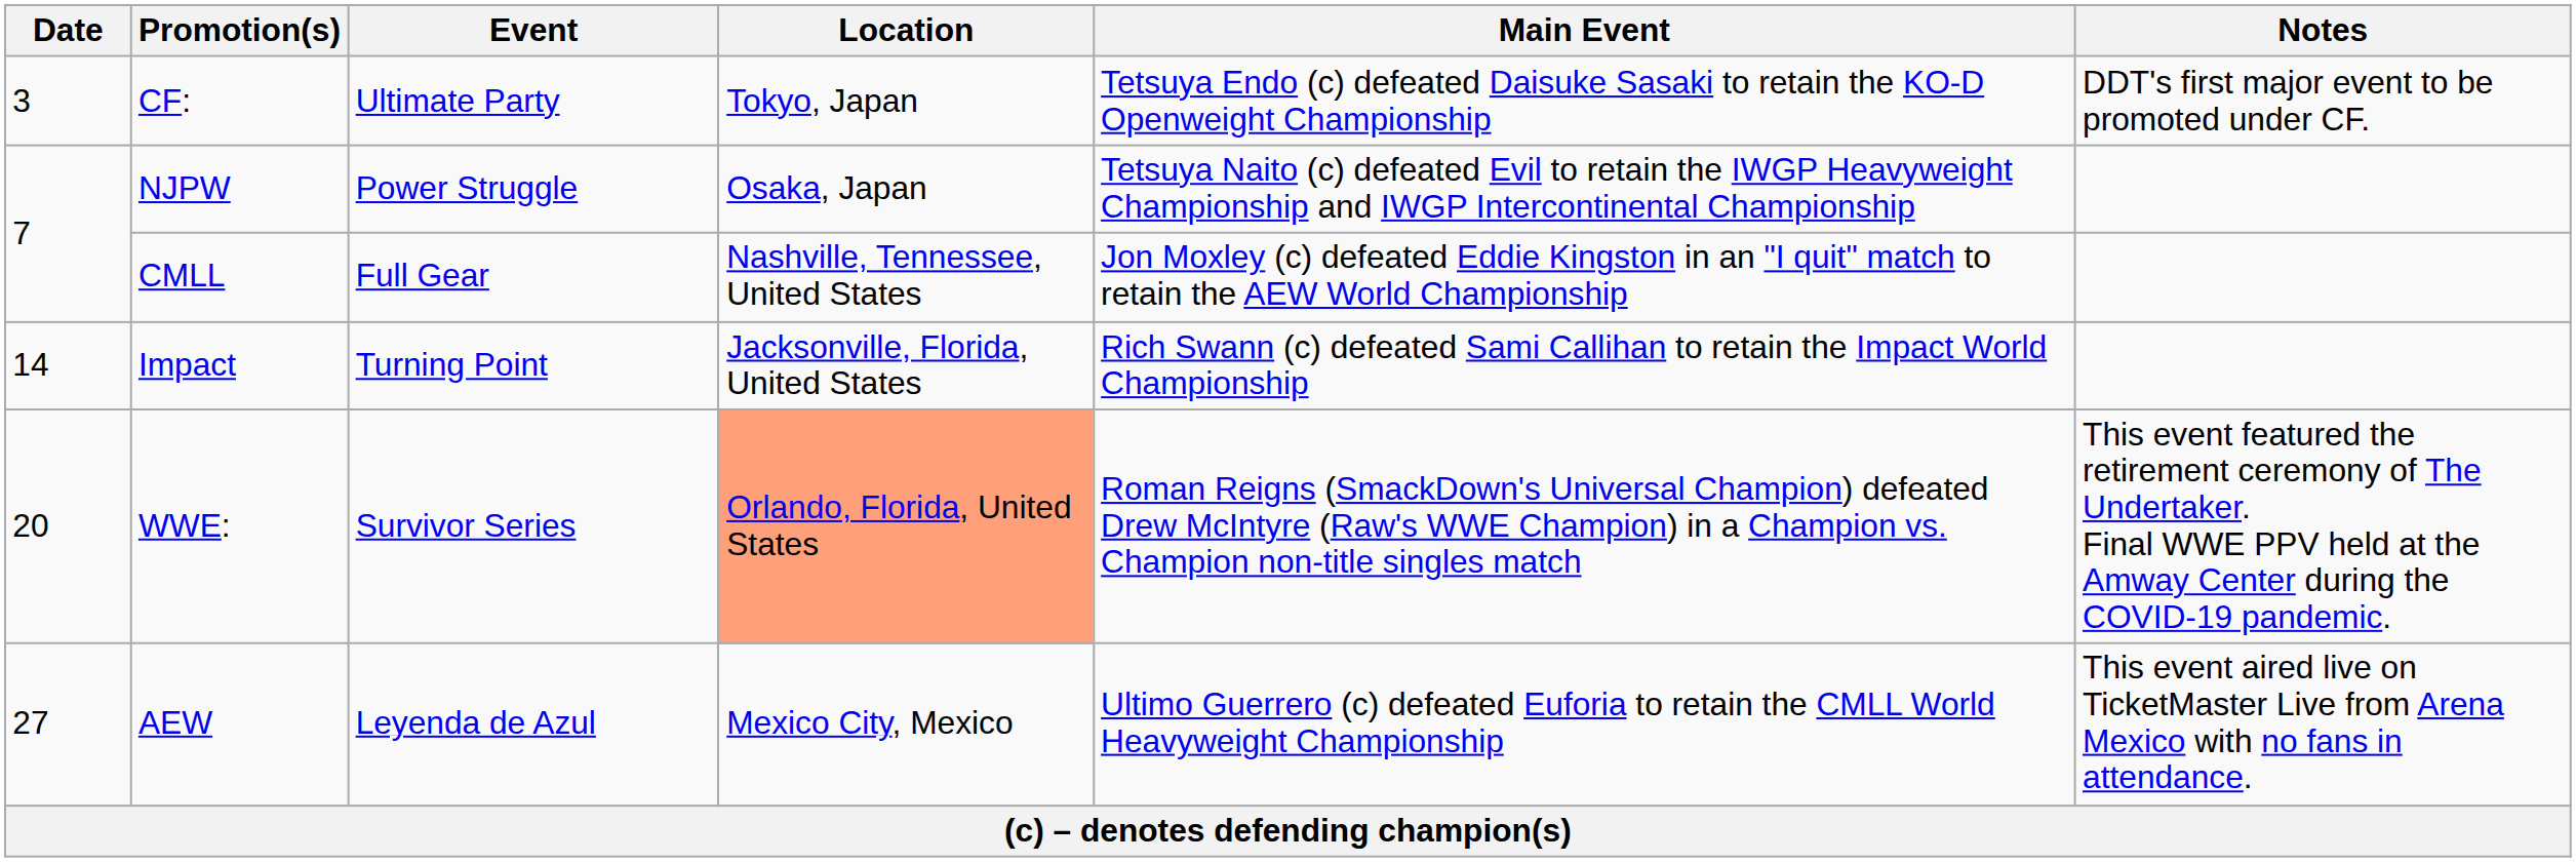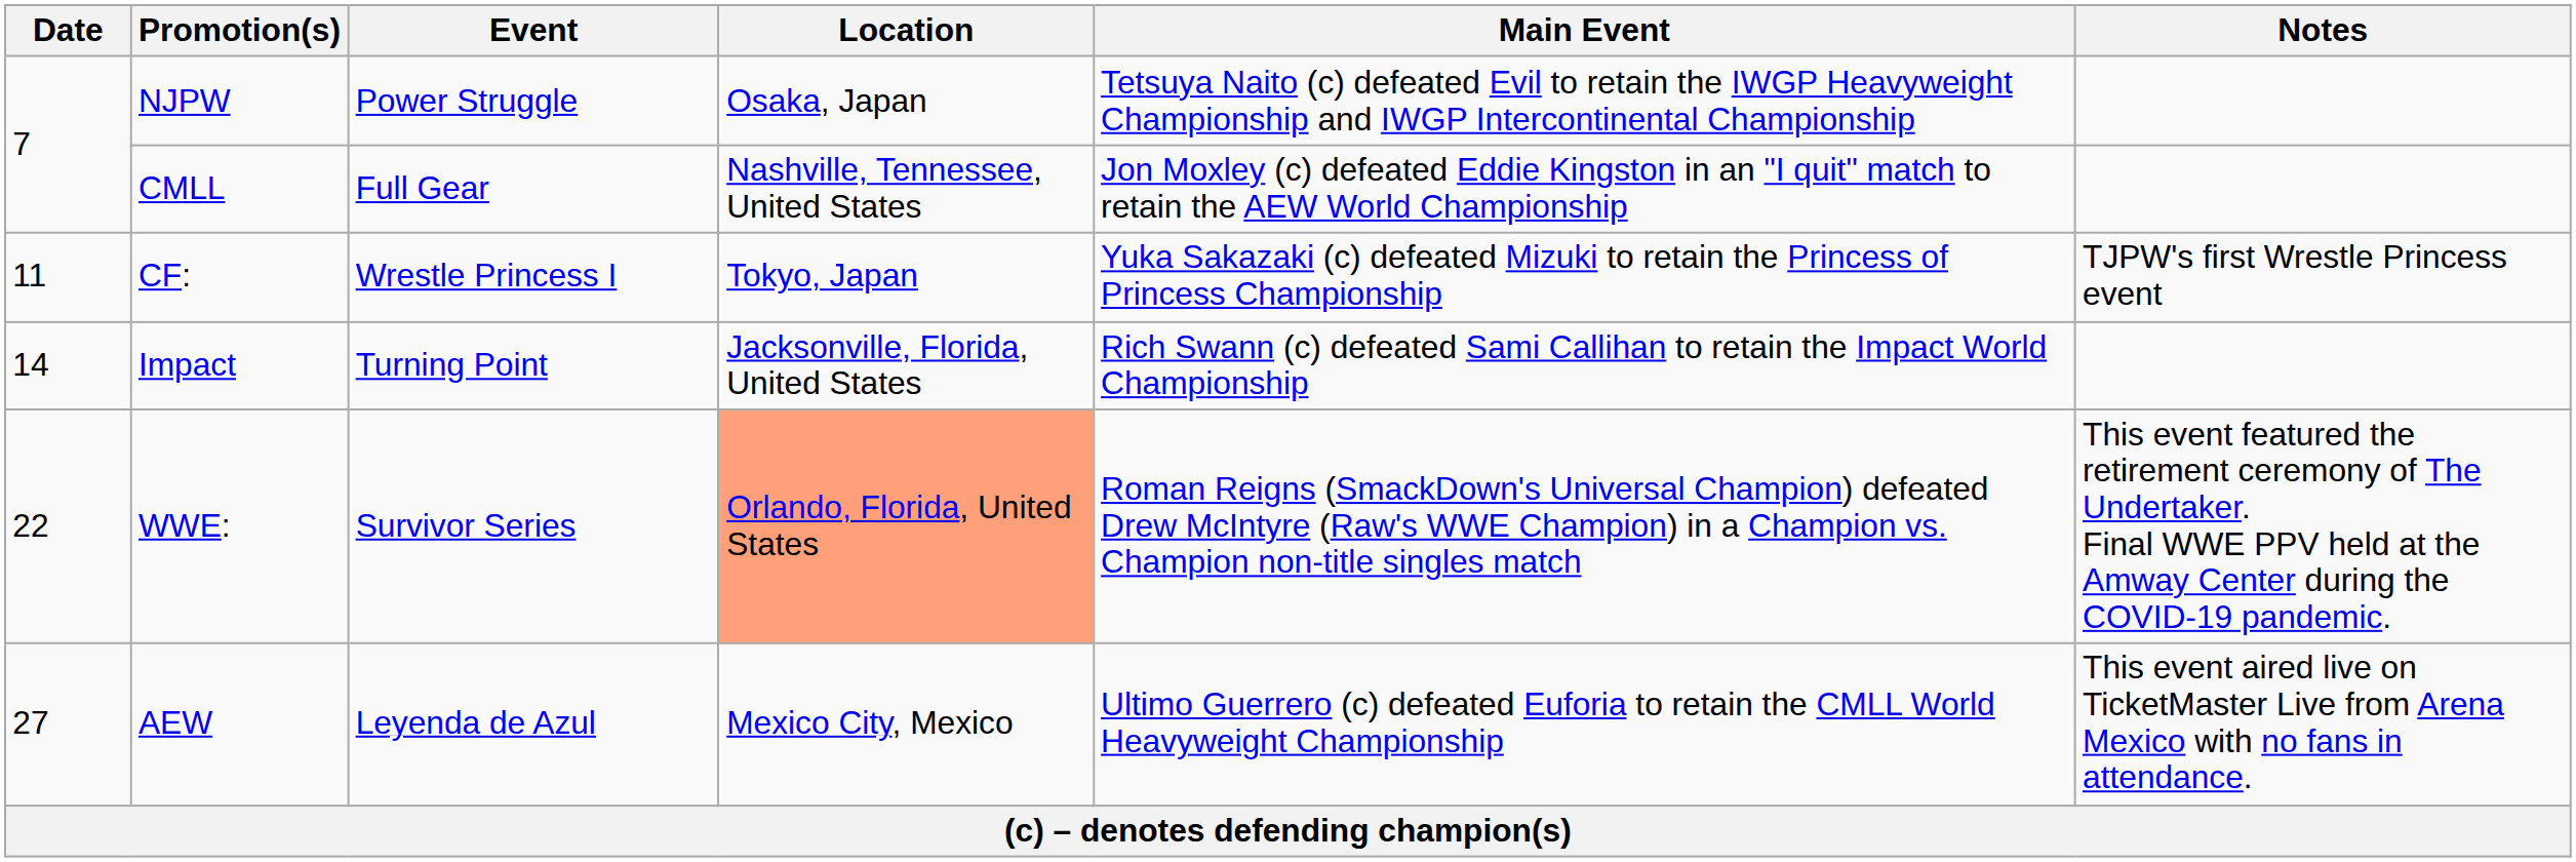 <table class="wikitable" style="width:100%;">
 <tr>
 <th width=5%>Date</th>
 <th width=5%>Promotion(s)</th>
 <th width=15%>Event</th>
 <th width=15%>Location</th>
 <th width=40%>Main Event</th>
 <th width=20%>Notes</th>
-</tr>
-<tr>
-<td>3</td>
-<td><a href='#'>CF</a>:</td>
-<td><a href='#'>Ultimate Party</a></td>
-<td><a href='#'>Tokyo</a>, Japan</td>
-<td><a href='#'>Tetsuya Endo</a> (c) defeated <a href='#'>Daisuke Sasaki</a> to retain the <a href='#'>KO-D Openweight Championship</a></td>
-<td>DDT's first major event to be promoted under CF.</td>
 </tr>
 <tr>
 <td rowspan="2">7</td>
 <td><a href='#'>NJPW</a></td>
 <td><a href='#'>Power Struggle</a></td>
 <td><a href='#'>Osaka</a>, Japan</td>
 <td><a href='#'>Tetsuya Naito</a> (c) defeated <a href='#'>Evil</a>  to retain the <a href='#'>IWGP Heavyweight Championship</a> and <a href='#'>IWGP Intercontinental Championship</a></td>
 <td></td>
 </tr>
 <tr>
 <td><a href='#'>CMLL</a></td>
 <td><a href='#'>Full Gear</a></td>
 <td><a href='#'>Nashville, Tennessee</a>, United States</td>
 <td><a href='#'>Jon Moxley</a> (c) defeated <a href='#'>Eddie Kingston</a> in an <a href='#'>"I quit" match</a> to retain the <a href='#'>AEW World Championship</a></td>
 <td></td>
 </tr>
 <tr>
+<td>11</td>
+<td><a href='#'>CF</a>:</td>
+<td><a href='#'>Wrestle Princess I</a></td>
+<td><a href='#'>Tokyo, Japan</a></td>
+<td><a href='#'>Yuka Sakazaki</a> (c) defeated <a href='#'>Mizuki</a> to retain the <a href='#'>Princess of Princess Championship</a></td>
+<td>TJPW's first Wrestle Princess event</td>
+</tr>
+<tr>
 <td>14</td>
 <td><a href='#'>Impact</a></td>
 <td><a href='#'>Turning Point</a></td>
 <td><a href='#'>Jacksonville, Florida</a>, United States</td>
 <td><a href='#'>Rich Swann</a> (c) defeated <a href='#'>Sami Callihan</a> to retain the <a href='#'>Impact World Championship</a></td>
 <td></td>
 </tr>
 <tr>
-<td>20</td>
+<td>22</td>
 <td><a href='#'>WWE</a>:</td>
 <td><a href='#'>Survivor Series</a></td>
 <td style="background: lightsalmon;"><a href='#'>Orlando, Florida</a>, United States</td>
 <td><a href='#'>Roman Reigns</a> (<a href='#'>SmackDown's Universal Champion</a>) defeated <a href='#'>Drew McIntyre</a> (<a href='#'>Raw's WWE Champion</a>) in a <a href='#'>Champion vs. Champion non-title singles match</a></td>
 <td>This event featured the retirement ceremony of <a href='#'>The Undertaker</a>.<br>Final WWE PPV held at the <a href='#'>Amway Center</a> during the <a href='#'>COVID-19 pandemic</a>.</td>
 </tr>
 <tr>
 <td>27</td>
 <td><a href='#'>AEW</a></td>
 <td><a href='#'>Leyenda de Azul</a></td>
 <td><a href='#'>Mexico City</a>, Mexico</td>
 <td><a href='#'>Ultimo Guerrero</a> (c) defeated <a href='#'>Euforia</a> to retain the <a href='#'>CMLL World Heavyweight Championship</a></td>
 <td>This event aired live on TicketMaster Live from <a href='#'>Arena Mexico</a> with <a href='#'>no fans in attendance</a>.</td>
 </tr>
 <tr>
 <th colspan="6">(c) – denotes defending champion(s)</th>
 </tr>
 </table>
